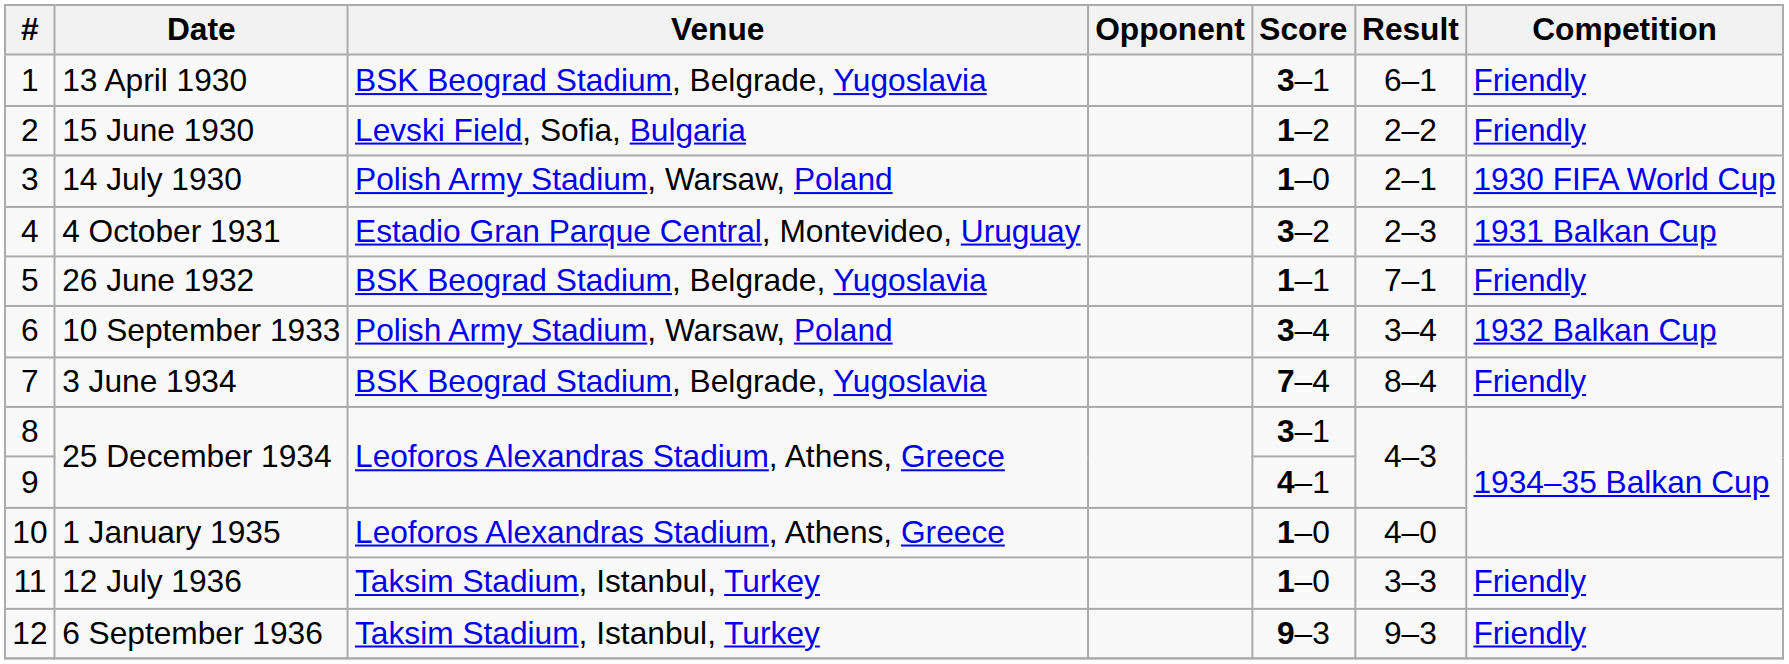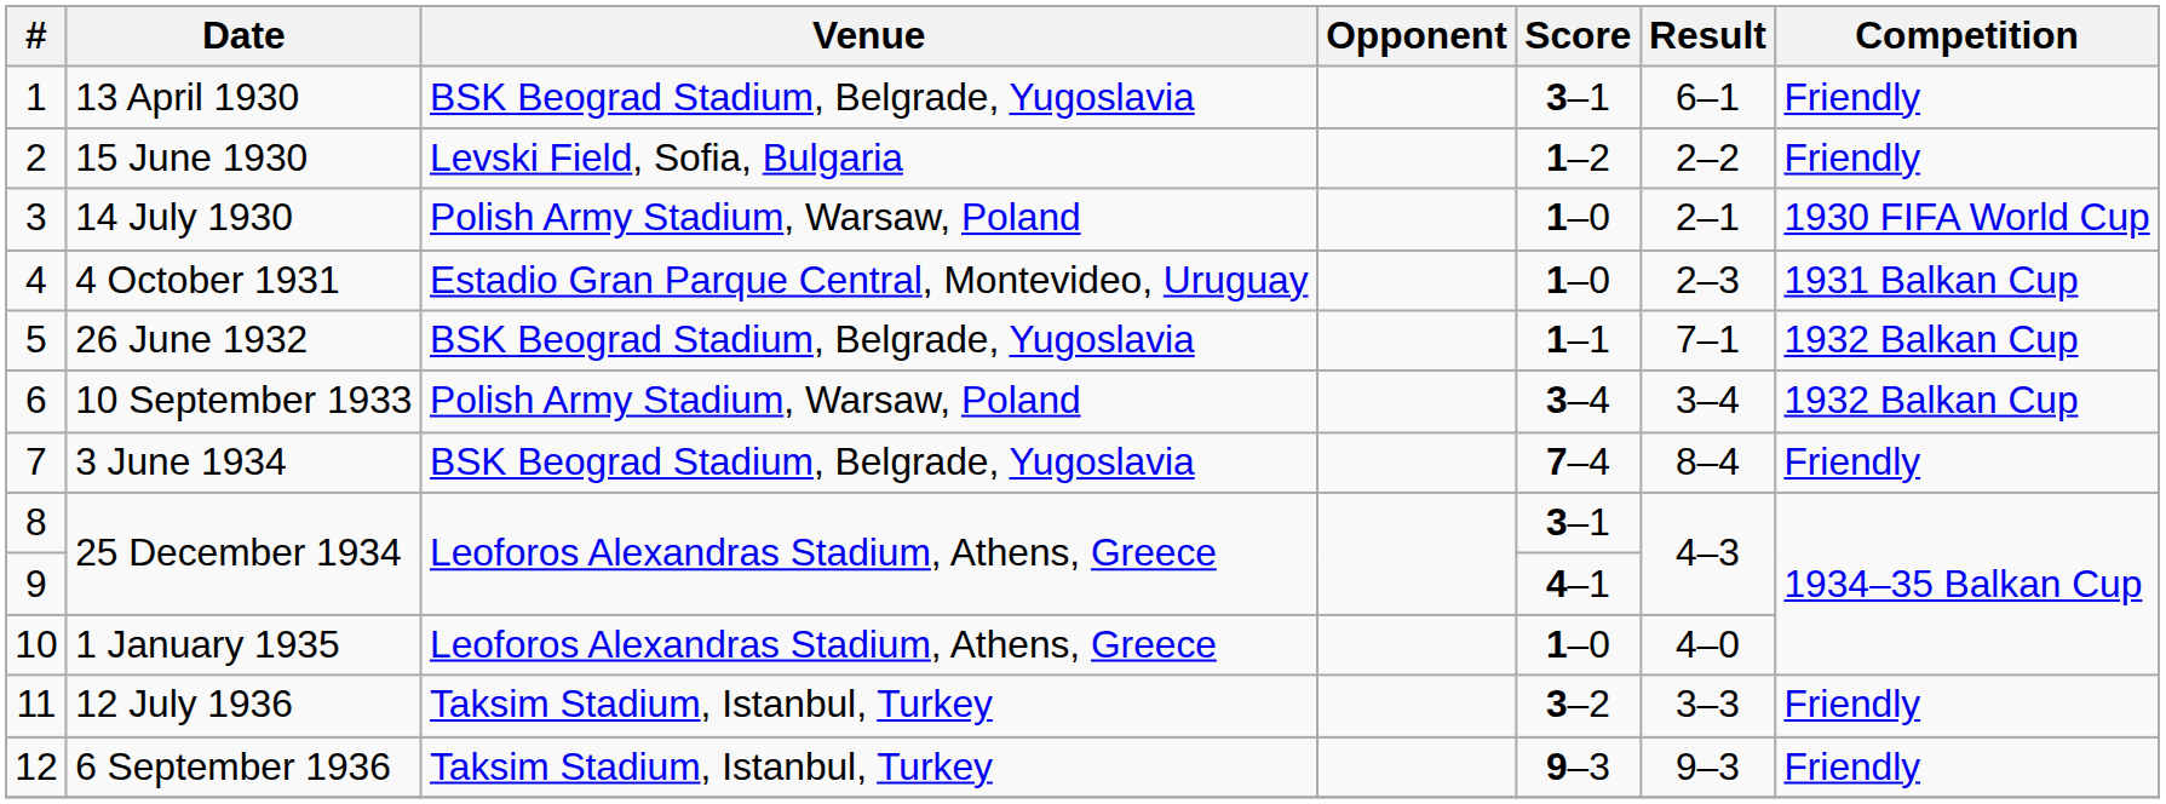 <table class="wikitable sortable" style="font-size:100%">
 <tr>
 <th>#</th>
 <th>Date</th>
 <th>Venue</th>
 <th>Opponent</th>
 <th>Score</th>
 <th>Result</th>
 <th>Competition</th>
 </tr>
 <tr>
 <td align=center>1</td>
 <td>13 April 1930</td>
 <td><a href='#'>BSK Beograd Stadium</a>, Belgrade, <a href='#'>Yugoslavia</a></td>
 <td></td>
 <td align=center><strong>3</strong>–1</td>
 <td align=center>6–1</td>
 <td><a href='#'>Friendly</a></td>
 </tr>
 <tr>
 <td align=center>2</td>
 <td>15 June 1930</td>
 <td><a href='#'>Levski Field</a>, Sofia, <a href='#'>Bulgaria</a></td>
 <td></td>
 <td align=center><strong>1</strong>–2</td>
 <td align=center>2–2</td>
 <td><a href='#'>Friendly</a></td>
 </tr>
 <tr>
 <td align=center>3</td>
 <td>14 July 1930</td>
 <td><a href='#'>Polish Army Stadium</a>, Warsaw, <a href='#'>Poland</a></td>
 <td></td>
 <td align=center><strong>1</strong>–0</td>
 <td align=center>2–1</td>
 <td><a href='#'>1930 FIFA World Cup</a></td>
 </tr>
 <tr>
 <td align=center>4</td>
 <td>4 October 1931</td>
 <td><a href='#'>Estadio Gran Parque Central</a>, Montevideo, <a href='#'>Uruguay</a></td>
 <td></td>
-<td align=center><strong>3</strong>–2</td>
+<td align=center><strong>1</strong>–0</td>
 <td align=center>2–3</td>
 <td><a href='#'>1931 Balkan Cup</a></td>
 </tr>
 <tr>
 <td align=center>5</td>
 <td>26 June 1932</td>
 <td><a href='#'>BSK Beograd Stadium</a>, Belgrade, <a href='#'>Yugoslavia</a></td>
 <td></td>
 <td align=center><strong>1</strong>–1</td>
 <td align=center>7–1</td>
-<td><a href='#'>Friendly</a></td>
+<td><a href='#'>1932 Balkan Cup</a></td>
 </tr>
 <tr>
 <td align=center>6</td>
 <td>10 September 1933</td>
 <td><a href='#'>Polish Army Stadium</a>, Warsaw, <a href='#'>Poland</a></td>
 <td></td>
 <td align=center><strong>3</strong>–4</td>
 <td align=center>3–4</td>
 <td><a href='#'>1932 Balkan Cup</a></td>
 </tr>
 <tr>
 <td align=center>7</td>
 <td>3 June 1934</td>
 <td><a href='#'>BSK Beograd Stadium</a>, Belgrade, <a href='#'>Yugoslavia</a></td>
 <td></td>
 <td align=center><strong>7</strong>–4</td>
 <td align=center>8–4</td>
 <td><a href='#'>Friendly</a></td>
 </tr>
 <tr>
 <td align=center>8</td>
 <td rowspan=2>25 December 1934</td>
 <td rowspan=2><a href='#'>Leoforos Alexandras Stadium</a>, Athens, <a href='#'>Greece</a></td>
 <td rowspan=2></td>
 <td align=center><strong>3</strong>–1</td>
 <td rowspan=2 align=center>4–3</td>
 <td rowspan=3><a href='#'>1934–35 Balkan Cup</a></td>
 </tr>
 <tr>
 <td align=center>9</td>
 <td align=center><strong>4</strong>–1</td>
 </tr>
 <tr>
 <td align=center>10</td>
 <td>1 January 1935</td>
 <td><a href='#'>Leoforos Alexandras Stadium</a>, Athens, <a href='#'>Greece</a></td>
 <td></td>
 <td align=center><strong>1</strong>–0</td>
 <td align=center>4–0</td>
 </tr>
 <tr>
 <td align=center>11</td>
 <td>12 July 1936</td>
 <td><a href='#'>Taksim Stadium</a>, Istanbul, <a href='#'>Turkey</a></td>
 <td></td>
-<td align=center><strong>1</strong>–0</td>
+<td align=center><strong>3</strong>–2</td>
 <td align=center>3–3</td>
 <td><a href='#'>Friendly</a></td>
 </tr>
 <tr>
 <td align=center>12</td>
 <td>6 September 1936</td>
 <td><a href='#'>Taksim Stadium</a>, Istanbul, <a href='#'>Turkey</a></td>
 <td></td>
 <td align=center><strong>9</strong>–3</td>
 <td align=center>9–3</td>
 <td><a href='#'>Friendly</a></td>
 </tr>
 <tr>
 </tr>
 </table>
